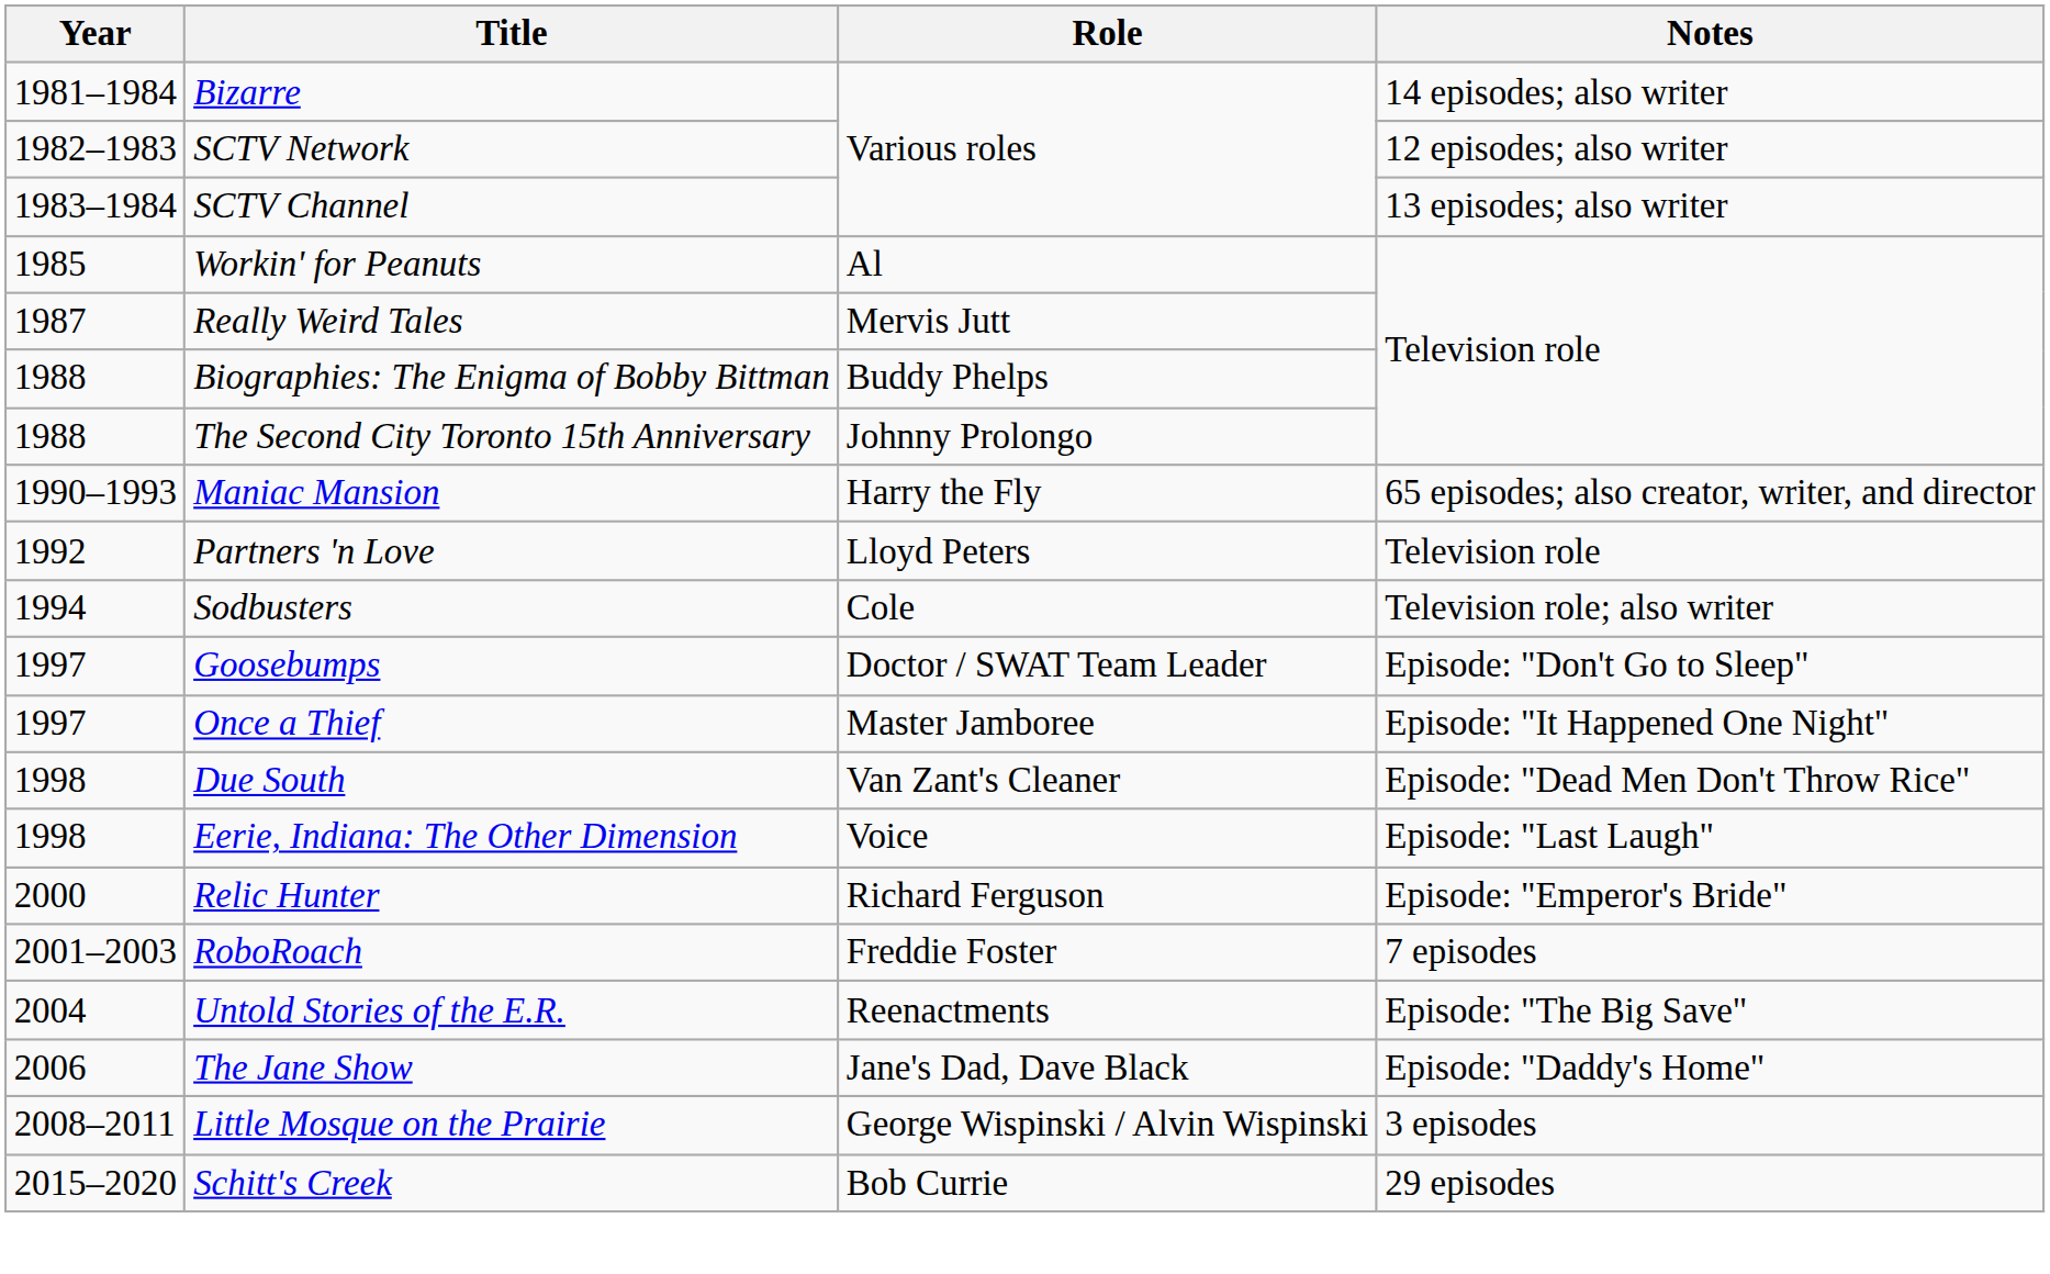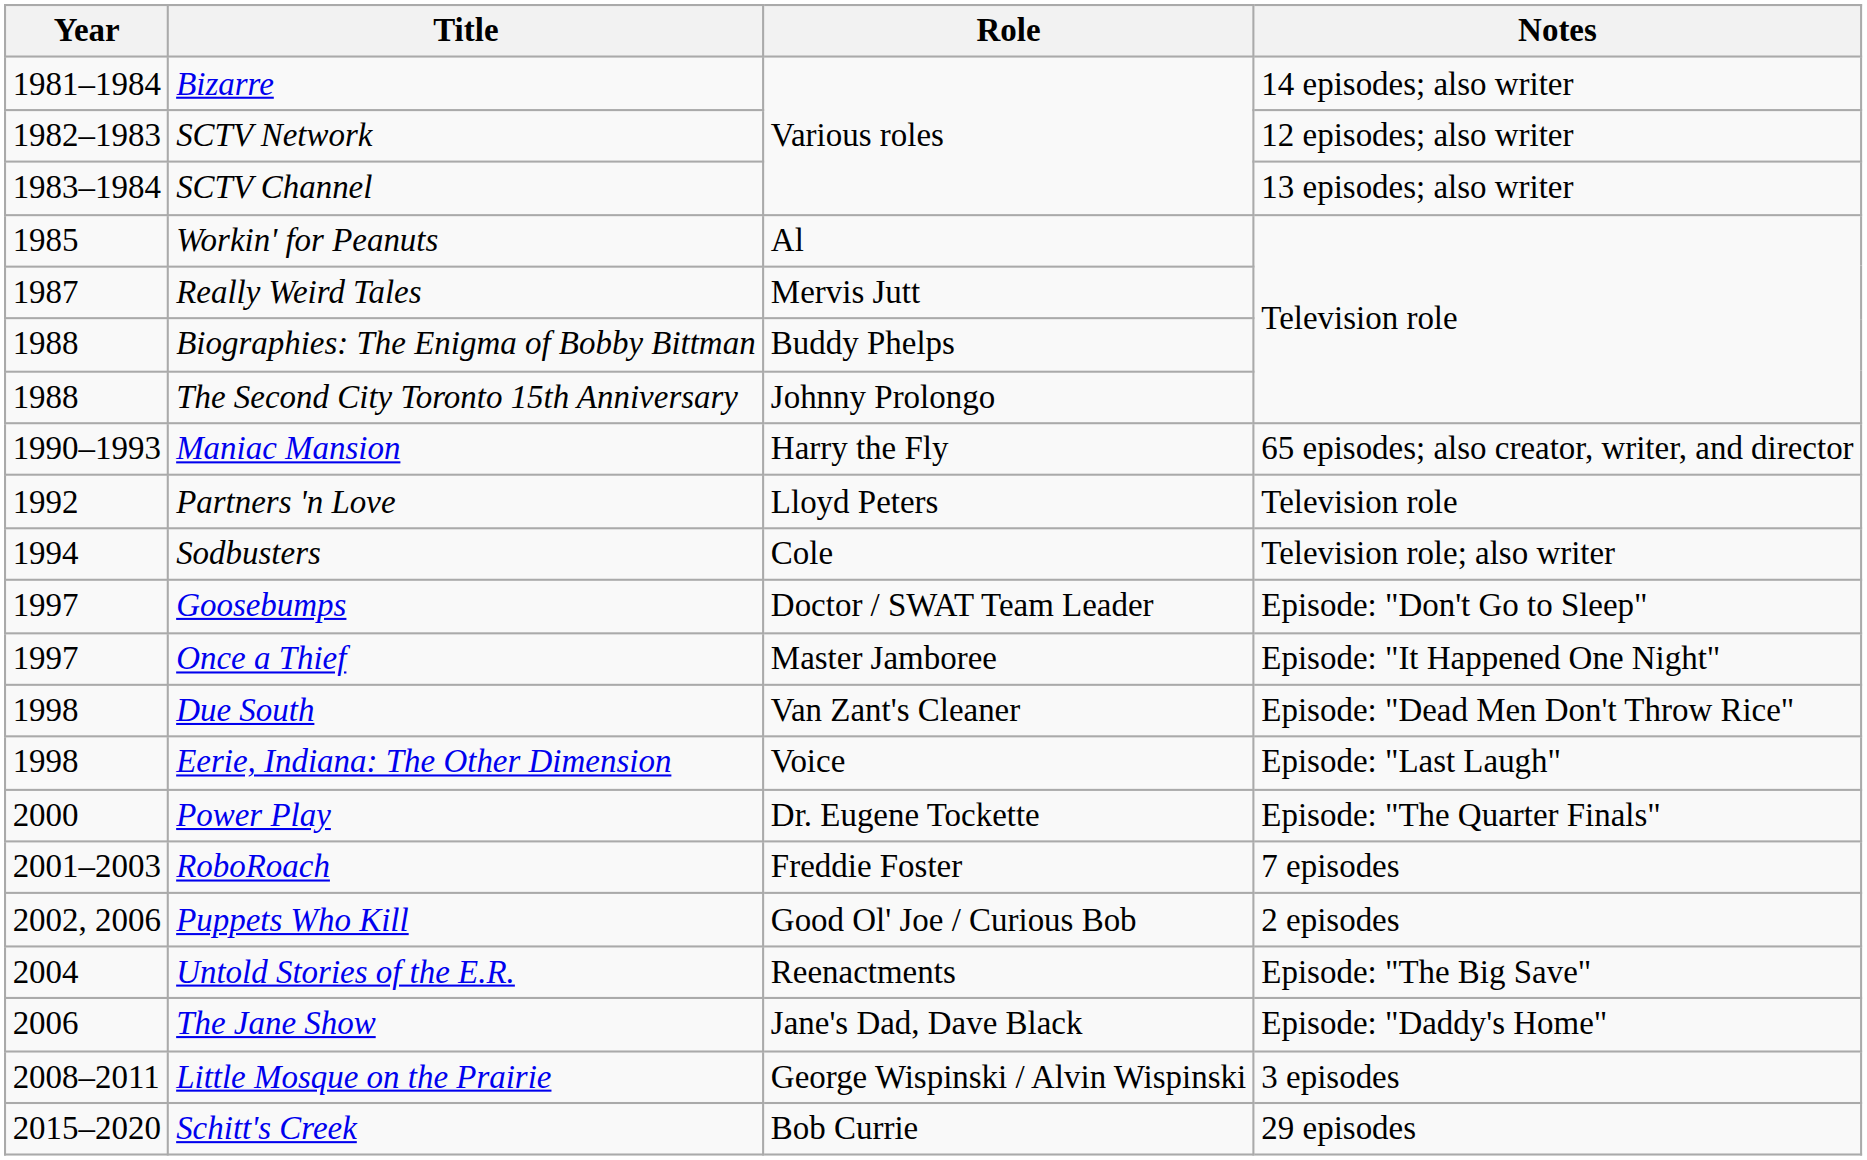 <table class="wikitable sortable">
 <tr>
 <th>Year</th>
 <th>Title</th>
 <th>Role</th>
 <th>Notes</th>
 </tr>
 <tr>
 <td>1981–1984</td>
 <td><a href='#'><em>Bizarre</em></a></td>
 <td rowspan="3">Various roles</td>
 <td>14 episodes; also writer</td>
 </tr>
 <tr>
 <td>1982–1983</td>
 <td><em>SCTV Network</em></td>
 <td>12 episodes; also writer</td>
 </tr>
 <tr>
 <td>1983–1984</td>
 <td><em>SCTV Channel</em></td>
 <td>13 episodes; also writer</td>
 </tr>
 <tr>
 <td>1985</td>
 <td><em>Workin' for Peanuts</em></td>
 <td>Al</td>
 <td rowspan="4">Television role</td>
 </tr>
 <tr>
 <td>1987</td>
 <td><em>Really Weird Tales</em></td>
 <td>Mervis Jutt</td>
 </tr>
 <tr>
 <td>1988</td>
 <td><em>Biographies: The Enigma of Bobby Bittman</em></td>
 <td>Buddy Phelps</td>
 </tr>
 <tr>
 <td>1988</td>
 <td data-sort-value="Second City Toronto 15th Anniversary, The"><em>The Second City Toronto 15th Anniversary</em></td>
 <td>Johnny Prolongo</td>
 </tr>
 <tr>
 <td>1990–1993</td>
 <td><a href='#'><em>Maniac Mansion</em></a></td>
 <td>Harry the Fly</td>
 <td>65 episodes; also creator, writer, and director</td>
 </tr>
 <tr>
 <td>1992</td>
 <td><em>Partners 'n Love</em></td>
 <td>Lloyd Peters</td>
 <td>Television role</td>
 </tr>
 <tr>
 <td>1994</td>
 <td><em>Sodbusters</em></td>
 <td>Cole</td>
 <td>Television role; also writer</td>
 </tr>
 <tr>
 <td>1997</td>
 <td><a href='#'><em>Goosebumps</em></a></td>
 <td>Doctor / SWAT Team Leader</td>
 <td>Episode: "Don't Go to Sleep"</td>
 </tr>
 <tr>
 <td>1997</td>
 <td><a href='#'><em>Once a Thief</em></a></td>
 <td>Master Jamboree</td>
 <td>Episode: "It Happened One Night"</td>
 </tr>
 <tr>
 <td>1998</td>
 <td><em><a href='#'>Due South</a></em></td>
 <td>Van Zant's Cleaner</td>
 <td>Episode: "Dead Men Don't Throw Rice"</td>
 </tr>
 <tr>
 <td>1998</td>
 <td><em><a href='#'>Eerie, Indiana: The Other Dimension</a></em></td>
 <td>Voice</td>
 <td>Episode: "Last Laugh"</td>
 </tr>
 <tr>
 <td>2000</td>
-<td><em><a href='#'>Relic Hunter</a></em></td>
-<td>Richard Ferguson</td>
-<td>Episode: "Emperor's Bride"</td>
+<td><a href='#'><em>Power Play</em></a></td>
+<td>Dr. Eugene Tockette</td>
+<td>Episode: "The Quarter Finals"</td>
 </tr>
 <tr>
 <td>2001–2003</td>
 <td><em><a href='#'>RoboRoach</a></em></td>
 <td>Freddie Foster</td>
 <td>7 episodes</td>
+</tr>
+<tr>
+<td>2002, 2006</td>
+<td><em><a href='#'>Puppets Who Kill</a></em></td>
+<td>Good Ol' Joe / Curious Bob</td>
+<td>2 episodes</td>
 </tr>
 <tr>
 <td>2004</td>
 <td><em><a href='#'>Untold Stories of the E.R.</a></em></td>
 <td>Reenactments</td>
 <td>Episode: "The Big Save"</td>
 </tr>
 <tr>
 <td>2006</td>
 <td data-sort-value="Jane Show, The"><em><a href='#'>The Jane Show</a></em></td>
 <td>Jane's Dad, Dave Black</td>
 <td>Episode: "Daddy's Home"</td>
 </tr>
 <tr>
 <td>2008–2011</td>
 <td><em><a href='#'>Little Mosque on the Prairie</a></em></td>
 <td>George Wispinski / Alvin Wispinski</td>
 <td>3 episodes</td>
 </tr>
 <tr>
 <td>2015–2020</td>
 <td><em><a href='#'>Schitt's Creek</a></em></td>
 <td>Bob Currie</td>
 <td>29 episodes</td>
 </tr>
 </table>
